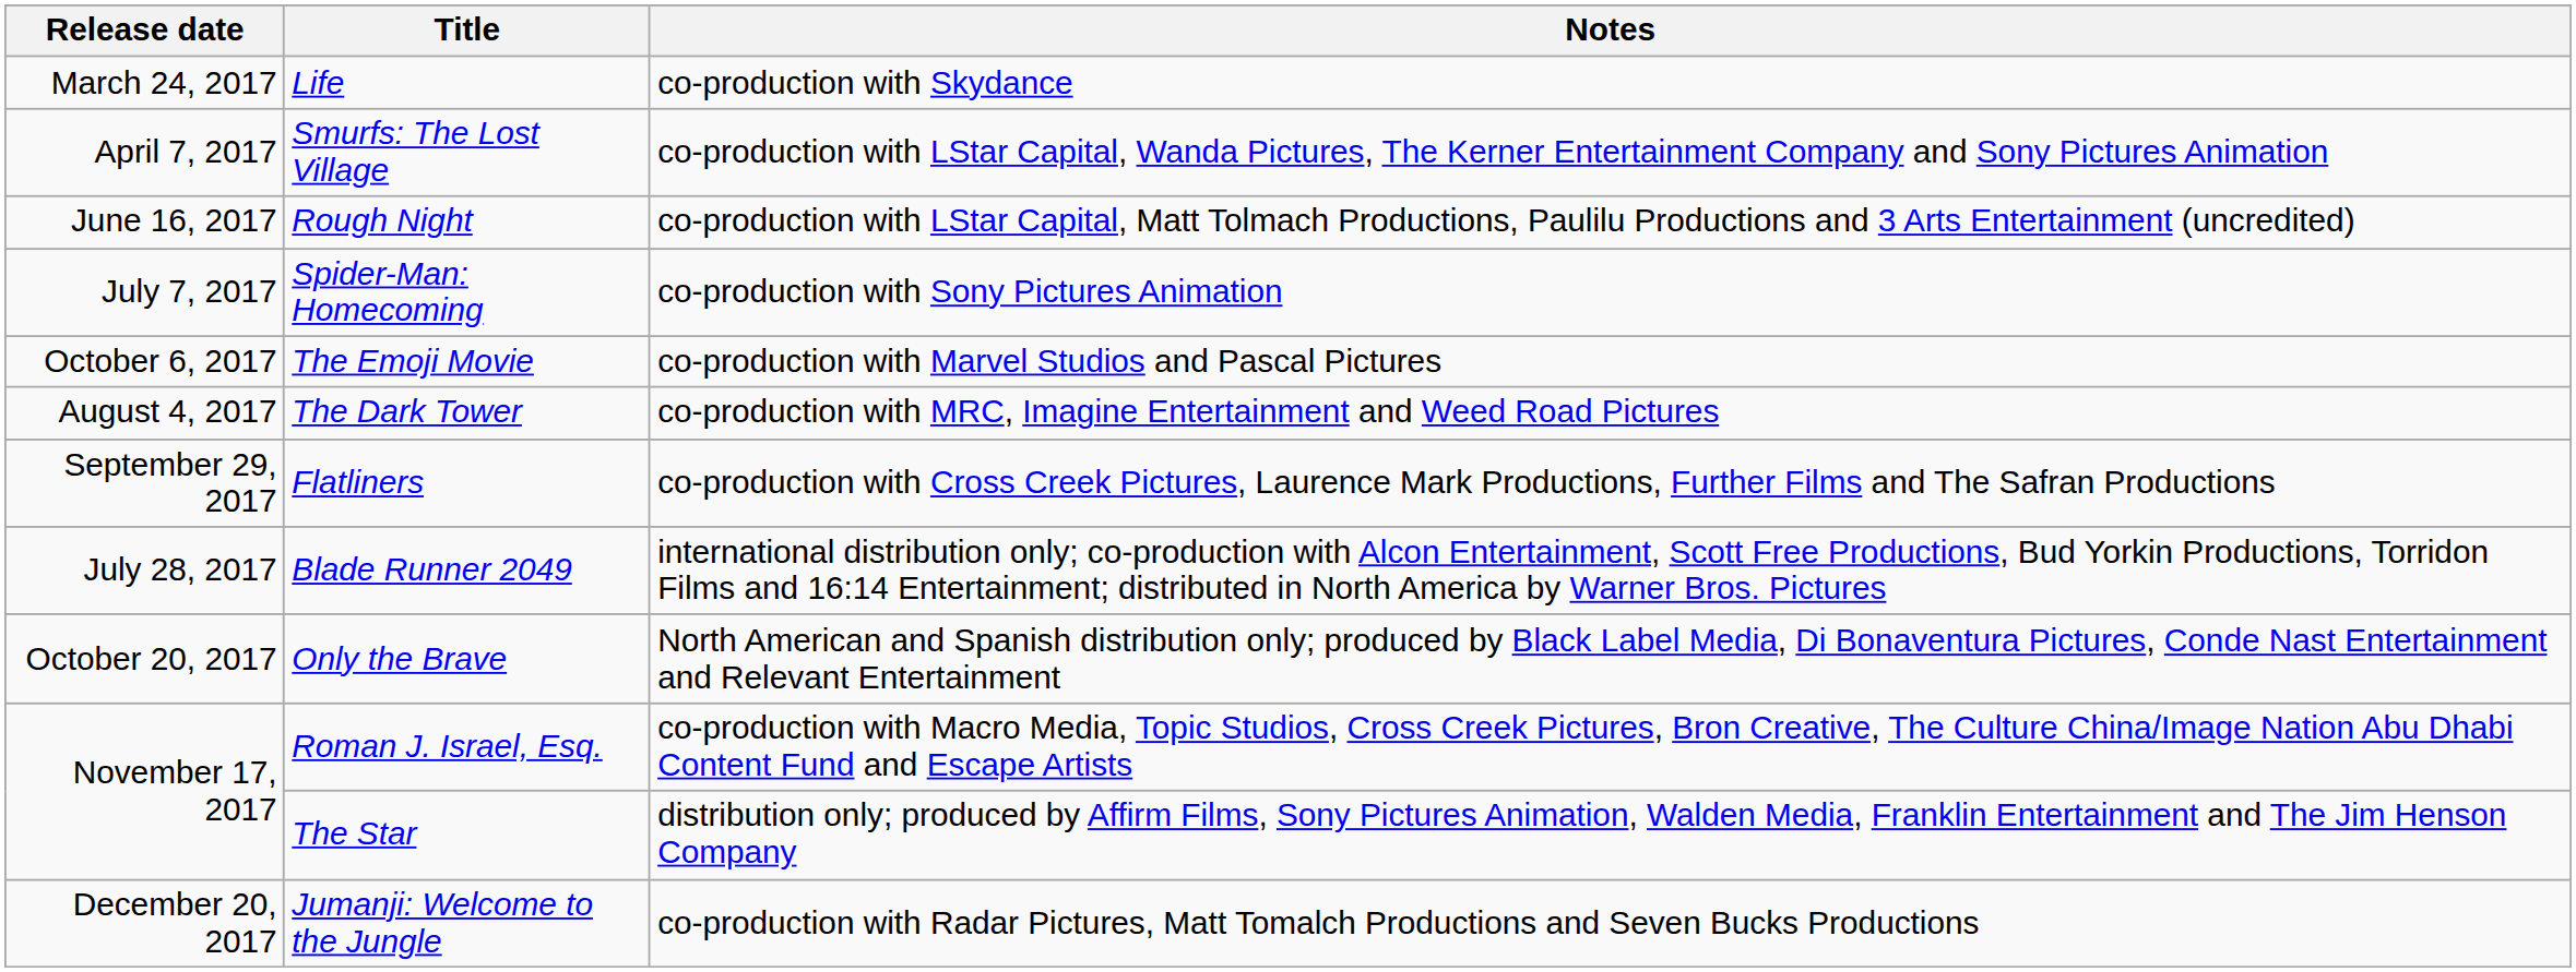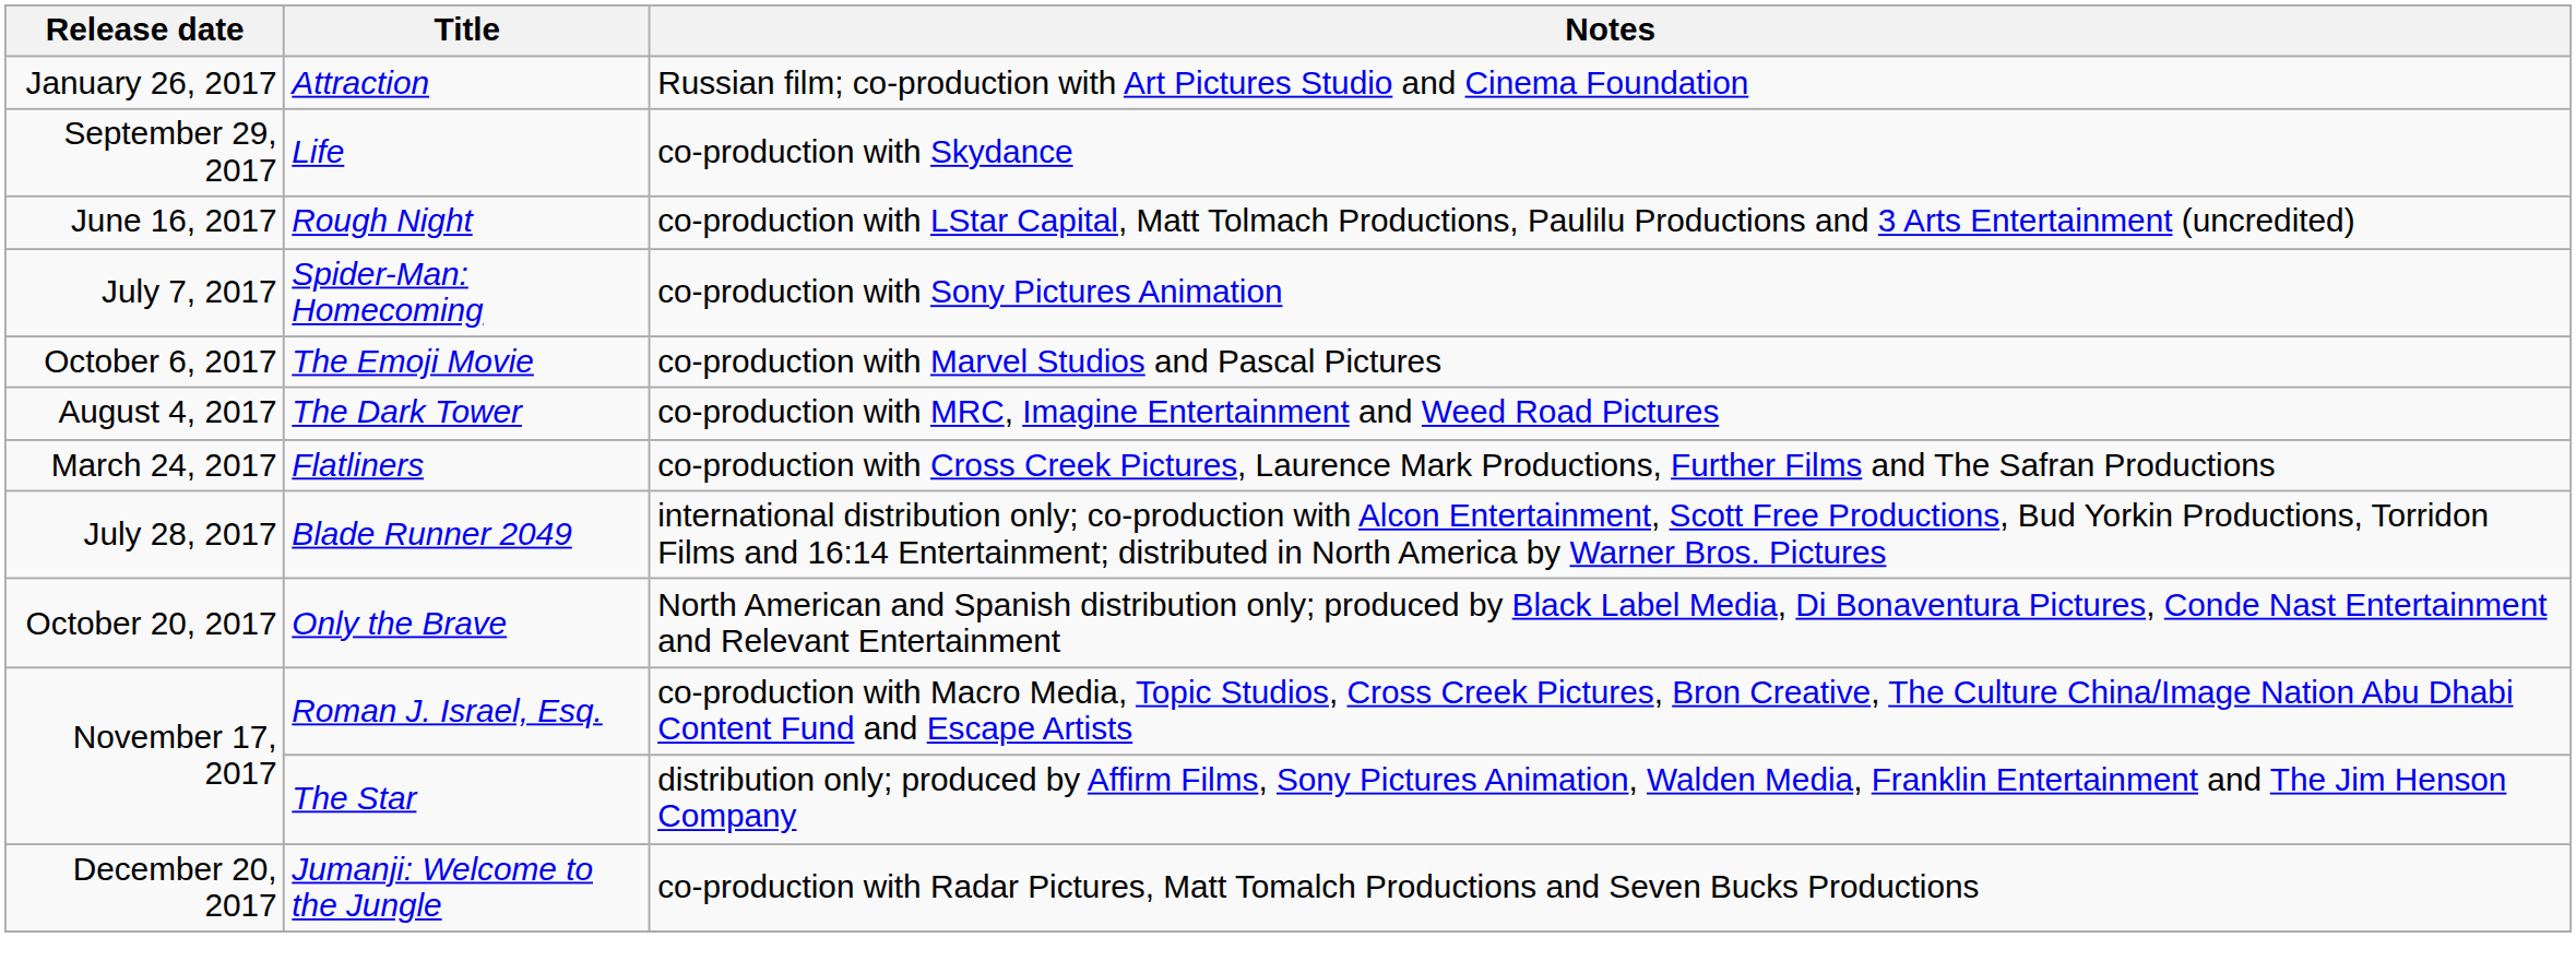 <table class="wikitable sortable" style="width:100%;">
 <tr>
 <th scope="col" style="width:130px;">Release date</th>
 <th>Title</th>
 <th>Notes</th>
 </tr>
 <tr>
-<td style="text-align:right;">March 24, 2017</td>
+<td style="text-align:right;">January 26, 2017</td>
+<td><em><a href='#'>Attraction</a></em></td>
+<td>Russian film; co-production with <a href='#'>Art Pictures Studio</a> and <a href='#'>Cinema Foundation</a></td>
+</tr>
+<tr>
+<td style="text-align:right;">September 29, 2017</td>
 <td><em><a href='#'>Life</a></em></td>
 <td>co-production with <a href='#'>Skydance</a></td>
-</tr>
-<tr>
-<td style="text-align:right;">April 7, 2017</td>
-<td><em><a href='#'>Smurfs: The Lost Village</a></em></td>
-<td>co-production with <a href='#'>LStar Capital</a>, <a href='#'>Wanda Pictures</a>, <a href='#'>The Kerner Entertainment Company</a> and <a href='#'>Sony Pictures Animation</a></td>
 </tr>
 <tr>
 <td style="text-align:right;">June 16, 2017</td>
 <td><em><a href='#'>Rough Night</a></em></td>
 <td>co-production with <a href='#'>LStar Capital</a>, Matt Tolmach Productions, Paulilu Productions and <a href='#'>3 Arts Entertainment</a> (uncredited)</td>
 </tr>
 <tr>
 <td style="text-align:right;">July 7, 2017</td>
 <td><em><a href='#'>Spider-Man: Homecoming</a></em></td>
 <td>co-production with <a href='#'>Sony Pictures Animation</a></td>
 </tr>
 <tr>
 <td style="text-align:right;">October 6, 2017</td>
 <td><em><a href='#'>The Emoji Movie</a></em></td>
 <td>co-production with <a href='#'>Marvel Studios</a> and Pascal Pictures</td>
 </tr>
 <tr>
 <td style="text-align:right;">August 4, 2017</td>
 <td><em><a href='#'>The Dark Tower</a></em></td>
 <td>co-production with <a href='#'>MRC</a>, <a href='#'>Imagine Entertainment</a> and <a href='#'>Weed Road Pictures</a></td>
 </tr>
 <tr>
-<td style="text-align:right;">September 29, 2017</td>
+<td style="text-align:right;">March 24, 2017</td>
 <td><em><a href='#'>Flatliners</a></em></td>
 <td>co-production with <a href='#'>Cross Creek Pictures</a>, Laurence Mark Productions, <a href='#'>Further Films</a> and The Safran Productions</td>
 </tr>
 <tr>
 <td style="text-align:right;">July 28, 2017</td>
 <td><em><a href='#'>Blade Runner 2049</a></em></td>
 <td>international distribution only; co-production with <a href='#'>Alcon Entertainment</a>, <a href='#'>Scott Free Productions</a>, Bud Yorkin Productions, Torridon Films and 16:14 Entertainment; distributed in North America by <a href='#'>Warner Bros. Pictures</a></td>
 </tr>
 <tr>
 <td style="text-align:right;">October 20, 2017</td>
 <td><em><a href='#'>Only the Brave</a></em></td>
 <td>North American and Spanish distribution only; produced by <a href='#'>Black Label Media</a>, <a href='#'>Di Bonaventura Pictures</a>, <a href='#'>Conde Nast Entertainment</a> and Relevant Entertainment</td>
 </tr>
 <tr>
 <td style="text-align:right;" rowspan="2">November 17, 2017</td>
 <td><em><a href='#'>Roman J. Israel, Esq.</a></em></td>
 <td>co-production with Macro Media, <a href='#'>Topic Studios</a>, <a href='#'>Cross Creek Pictures</a>, <a href='#'>Bron Creative</a>, <a href='#'>The Culture China/Image Nation Abu Dhabi Content Fund</a> and <a href='#'>Escape Artists</a></td>
 </tr>
 <tr>
 <td><em><a href='#'>The Star</a></em></td>
 <td>distribution only; produced by <a href='#'>Affirm Films</a>, <a href='#'>Sony Pictures Animation</a>, <a href='#'>Walden Media</a>, <a href='#'>Franklin Entertainment</a> and <a href='#'>The Jim Henson Company</a></td>
 </tr>
 <tr>
 <td style="text-align:right;">December 20, 2017</td>
 <td><em><a href='#'>Jumanji: Welcome to the Jungle</a></em></td>
 <td>co-production with Radar Pictures, Matt Tomalch Productions and Seven Bucks Productions</td>
 </tr>
 <tr>
 </tr>
 </table>
